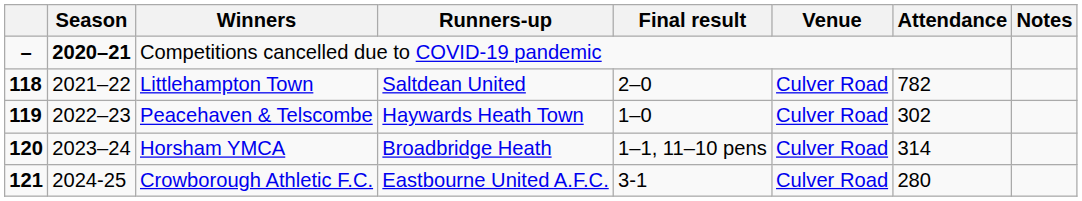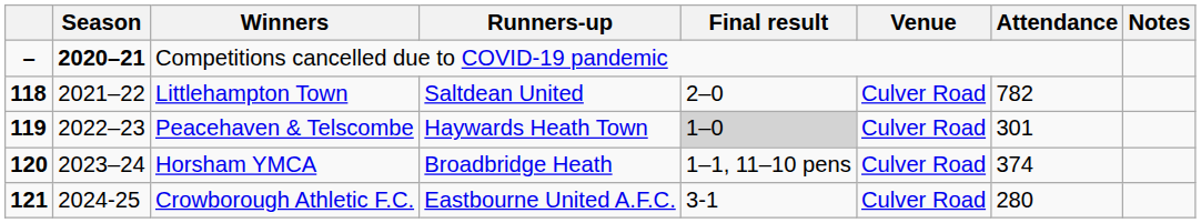 <table class=wikitable>
 <tr>
 <th></th>
 <th>Season</th>
 <th>Winners</th>
 <th>Runners-up</th>
 <th>Final result</th>
 <th>Venue</th>
 <th>Attendance</th>
 <th>Notes</th>
 </tr>
 <tr>
 <td align=center><strong>–</strong></td>
 <td><strong>2020–21</strong></td>
 <td colspan=5 rowspan=1>Competitions cancelled due to <a href='#'>COVID-19 pandemic</a></td>
 <td rowspan=1></td>
 </tr>
 <tr>
 <td><strong>118</strong></td>
 <td>2021–22</td>
 <td><a href='#'>Littlehampton Town</a></td>
 <td><a href='#'>Saltdean United</a></td>
 <td>2–0</td>
 <td><a href='#'>Culver Road</a></td>
 <td>782</td>
 <td></td>
 </tr>
 <tr>
 <td><strong>119</strong></td>
 <td>2022–23</td>
 <td><a href='#'>Peacehaven & Telscombe</a></td>
 <td><a href='#'>Haywards Heath Town</a></td>
-<td>1–0</td>
+<td style="background: lightgrey;">1–0</td>
 <td><a href='#'>Culver Road</a></td>
-<td>302</td>
+<td>301</td>
 <td></td>
 </tr>
 <tr>
 <td><strong>120</strong></td>
 <td>2023–24</td>
 <td><a href='#'>Horsham YMCA</a></td>
 <td><a href='#'>Broadbridge Heath</a></td>
 <td>1–1, 11–10 pens</td>
 <td><a href='#'>Culver Road</a></td>
-<td>314</td>
+<td>374</td>
 <td></td>
 </tr>
 <tr>
 <td><strong>121</strong></td>
 <td>2024-25</td>
 <td><a href='#'>Crowborough Athletic F.C.</a></td>
 <td><a href='#'>Eastbourne United A.F.C.</a></td>
 <td>3-1</td>
 <td><a href='#'>Culver Road</a></td>
 <td>280</td>
 <td></td>
 </tr>
 </table>
